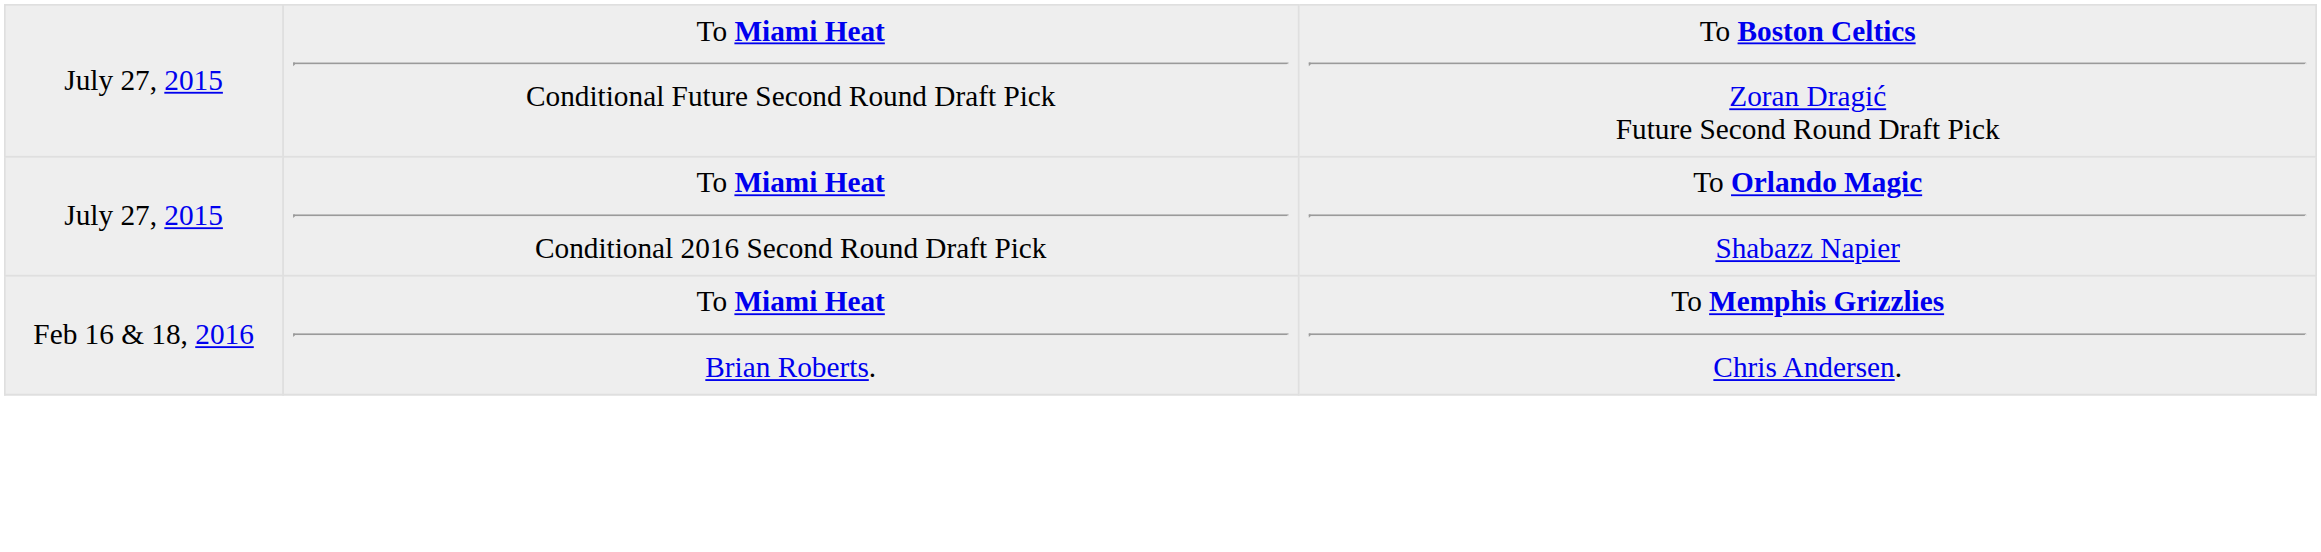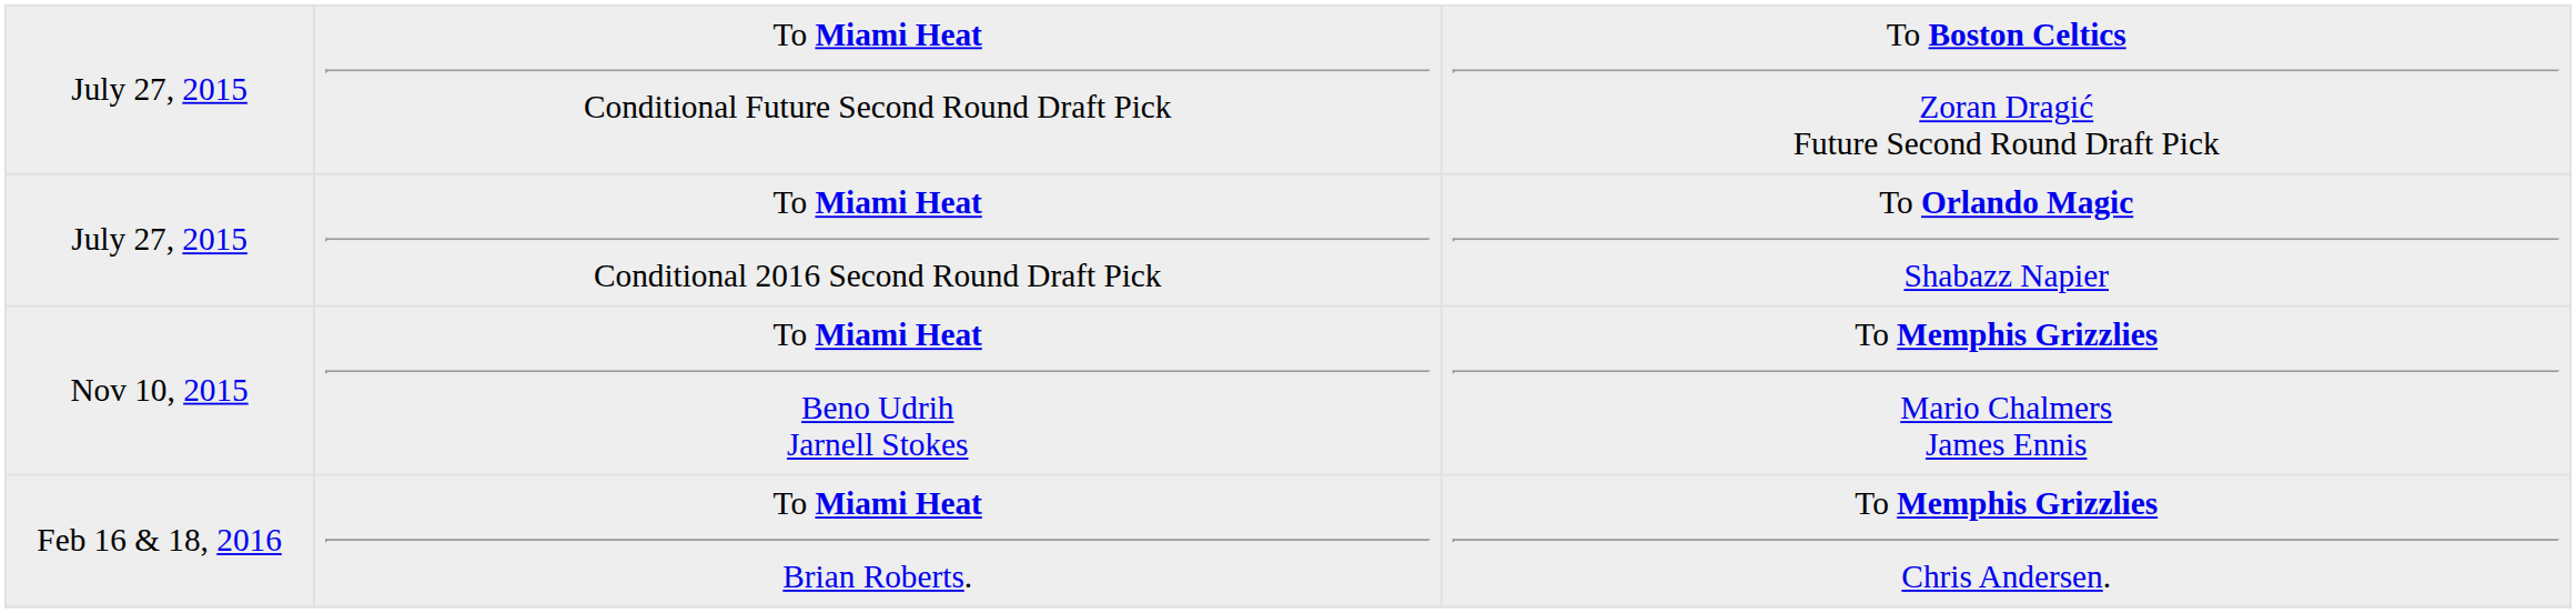 <table border=1 style="border-collapse:collapse; text-align: center; width: 100%" bordercolor="#DFDFDF"  cellpadding="5">
 <tr bgcolor="eeeeee">
 <td style="width:12%">July 27, <a href='#'>2015</a></td>
 <td style="width:44%" valign="top">To <strong><a href='#'>Miami Heat</a></strong><hr>Conditional Future Second Round Draft Pick</td>
 <td style="width:44%" valign="top">To <strong><a href='#'>Boston Celtics</a></strong><hr><a href='#'>Zoran Dragić</a><br>Future Second Round Draft Pick</td>
 </tr>
 <tr bgcolor="eeeeee">
 <td style="width:12%">July 27, <a href='#'>2015</a></td>
 <td style="width:44%" valign="top">To <strong><a href='#'>Miami Heat</a></strong><hr>Conditional 2016 Second Round Draft Pick</td>
 <td style="width:44%" valign="top">To <strong><a href='#'>Orlando Magic</a></strong><hr><a href='#'>Shabazz Napier</a></td>
 </tr>
 <tr bgcolor="eeeeee">
+<td style="width:12%">Nov 10, <a href='#'>2015</a></td>
+<td style="width:44%" valign="top">To <strong><a href='#'>Miami Heat</a></strong><hr><a href='#'>Beno Udrih</a><br><a href='#'>Jarnell Stokes</a></td>
+<td style="width:44%" valign="top">To <strong><a href='#'>Memphis Grizzlies</a></strong><hr><a href='#'>Mario Chalmers</a><br><a href='#'>James Ennis</a></td>
+</tr>
+<tr bgcolor="eeeeee">
 <td style="width:12%">Feb 16 & 18, <a href='#'>2016</a></td>
 <td style="width:44%" valign="top">To <strong><a href='#'>Miami Heat</a></strong><hr><a href='#'>Brian Roberts</a>.</td>
 <td>To <strong><a href='#'>Memphis Grizzlies</a></strong><hr><a href='#'>Chris Andersen</a>.</td>
 </tr>
 </table>
